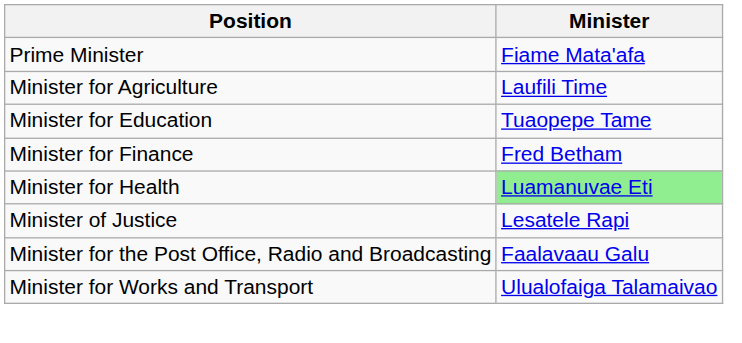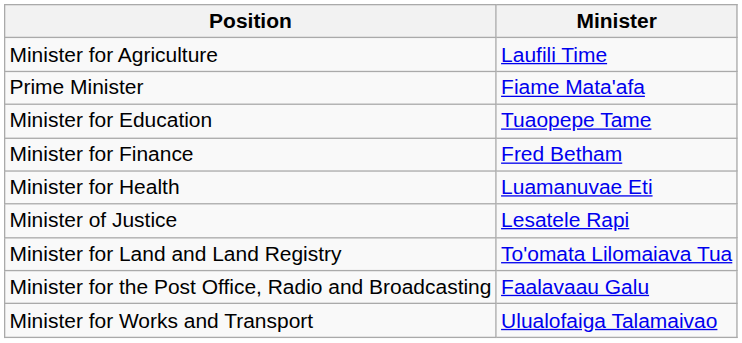 <table class=wikitable>
 <tr>
 <th>Position</th>
 <th>Minister</th>
 </tr>
 <tr>
+<td>Minister for Agriculture</td>
+<td><a href='#'>Laufili Time</a></td>
+</tr>
+<tr>
 <td>Prime Minister</td>
 <td><a href='#'>Fiame Mata'afa</a></td>
-</tr>
-<tr>
-<td>Minister for Agriculture</td>
-<td><a href='#'>Laufili Time</a></td>
 </tr>
 <tr>
 <td>Minister for Education</td>
 <td><a href='#'>Tuaopepe Tame</a></td>
 </tr>
 <tr>
 <td>Minister for Finance</td>
 <td><a href='#'>Fred Betham</a></td>
 </tr>
 <tr>
 <td>Minister for Health</td>
-<td style="background: lightgreen;"><a href='#'>Luamanuvae Eti</a></td>
+<td><a href='#'>Luamanuvae Eti</a></td>
 </tr>
 <tr>
 <td>Minister of Justice</td>
 <td><a href='#'>Lesatele Rapi</a></td>
+</tr>
+<tr>
+<td>Minister for Land and Land Registry</td>
+<td><a href='#'>To'omata Lilomaiava Tua</a></td>
 </tr>
 <tr>
 <td>Minister for the Post Office, Radio and Broadcasting</td>
 <td><a href='#'>Faalavaau Galu</a></td>
 </tr>
 <tr>
 <td>Minister for Works and Transport</td>
 <td><a href='#'>Ulualofaiga Talamaivao</a></td>
 </tr>
 </table>
